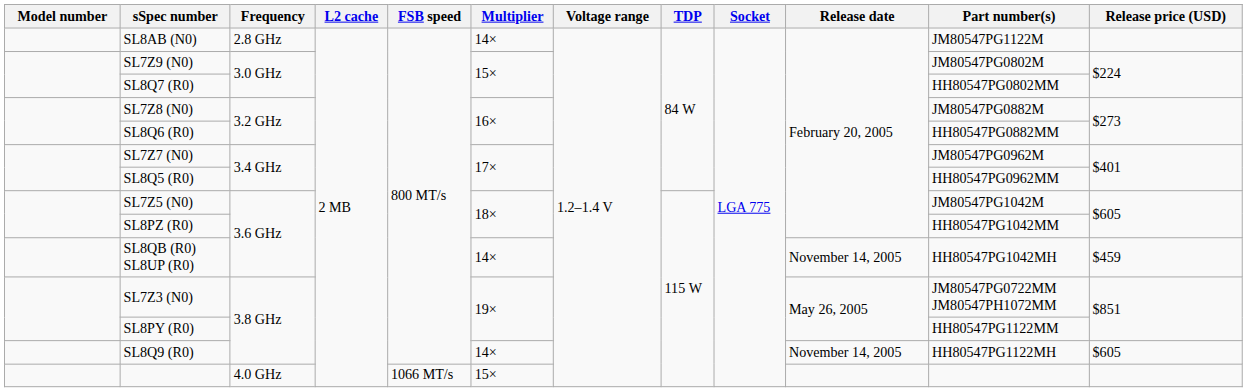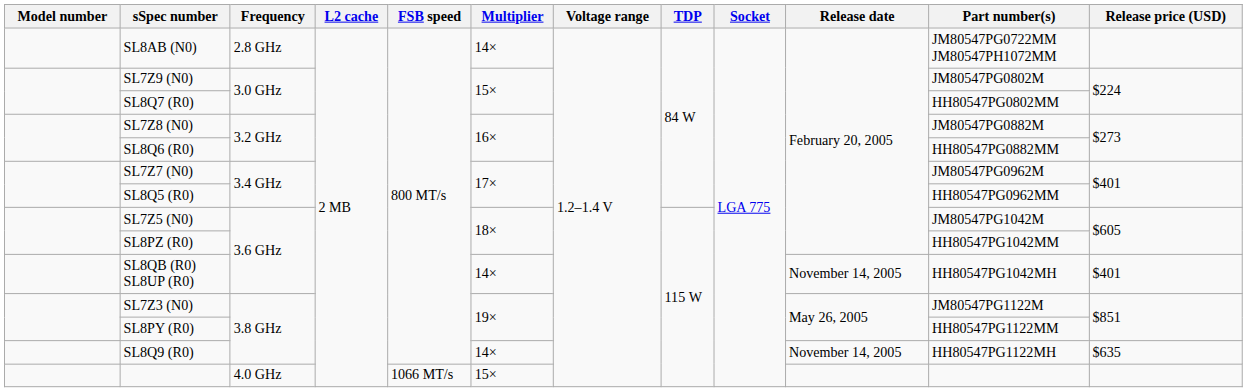 <table class="wikitable" style="font-size:90%;" width=100%>
 <tr>
 <th>Model number</th>
 <th>sSpec number</th>
 <th>Frequency</th>
 <th><a href='#'>L2 cache</a></th>
 <th><a href='#'>FSB</a> speed</th>
 <th><a href='#'>Multiplier</a></th>
 <th>Voltage range</th>
 <th><a href='#'>TDP</a></th>
 <th><a href='#'>Socket</a></th>
 <th>Release date</th>
 <th>Part number(s)</th>
 <th>Release price (USD)</th>
 </tr>
 <tr>
 <td></td>
 <td>SL8AB (N0)</td>
 <td>2.8 GHz</td>
 <td rowspan="14">2 MB</td>
 <td rowspan="13">800 MT/s</td>
 <td>14×</td>
 <td rowspan="14">1.2–1.4 V</td>
 <td rowspan="7">84 W</td>
 <td rowspan="14"><a href='#'>LGA 775</a></td>
 <td rowspan="9">February 20, 2005</td>
-<td>JM80547PG1122M</td>
+<td>JM80547PG0722MM<br>JM80547PH1072MM</td>
 <td></td>
 </tr>
 <tr>
 <td rowspan=2></td>
 <td>SL7Z9 (N0)</td>
 <td rowspan=2>3.0 GHz</td>
 <td rowspan="2">15×</td>
 <td>JM80547PG0802M</td>
 <td rowspan=2>$224</td>
 </tr>
 <tr>
 <td>SL8Q7 (R0)</td>
 <td>HH80547PG0802MM</td>
 </tr>
 <tr>
 <td rowspan=2></td>
 <td>SL7Z8 (N0)</td>
 <td rowspan=2>3.2 GHz</td>
 <td rowspan="2">16×</td>
 <td>JM80547PG0882M</td>
 <td rowspan=2>$273</td>
 </tr>
 <tr>
 <td>SL8Q6 (R0)</td>
 <td>HH80547PG0882MM</td>
 </tr>
 <tr>
 <td rowspan=2></td>
 <td>SL7Z7 (N0)</td>
 <td rowspan=2>3.4 GHz</td>
 <td rowspan="2">17×</td>
 <td>JM80547PG0962M</td>
 <td rowspan=2>$401</td>
 </tr>
 <tr>
 <td>SL8Q5 (R0)</td>
 <td>HH80547PG0962MM</td>
 </tr>
 <tr>
 <td rowspan=2></td>
 <td>SL7Z5 (N0)</td>
 <td rowspan="3">3.6 GHz</td>
 <td rowspan="2">18×</td>
 <td rowspan="7">115 W</td>
 <td>JM80547PG1042M</td>
 <td rowspan=2>$605</td>
 </tr>
 <tr>
 <td>SL8PZ (R0)</td>
 <td>HH80547PG1042MM</td>
 </tr>
 <tr>
 <td></td>
 <td>SL8QB (R0)<br>SL8UP (R0)</td>
 <td>14×</td>
 <td>November 14, 2005</td>
 <td>HH80547PG1042MH</td>
-<td>$459</td>
+<td>$401</td>
 </tr>
 <tr>
 <td rowspan=2></td>
 <td>SL7Z3 (N0)</td>
 <td rowspan="3">3.8 GHz</td>
 <td rowspan="2">19×</td>
 <td rowspan="2">May 26, 2005</td>
-<td>JM80547PG0722MM<br>JM80547PH1072MM</td>
+<td>JM80547PG1122M</td>
 <td rowspan=2>$851</td>
 </tr>
 <tr>
 <td>SL8PY (R0)</td>
 <td>HH80547PG1122MM</td>
 </tr>
 <tr>
 <td></td>
 <td>SL8Q9 (R0)</td>
 <td>14×</td>
 <td>November 14, 2005</td>
 <td>HH80547PG1122MH</td>
-<td>$605</td>
+<td>$635</td>
 </tr>
 <tr>
 <td></td>
 <td></td>
 <td>4.0 GHz</td>
 <td>1066 MT/s</td>
 <td>15×</td>
 <td></td>
 <td></td>
 <td></td>
 </tr>
 </table>
